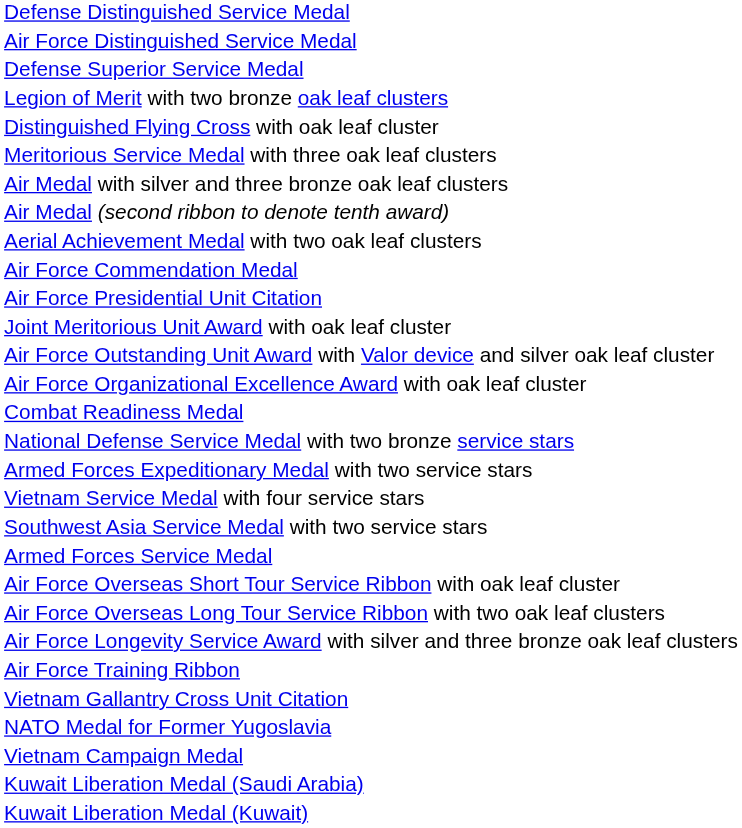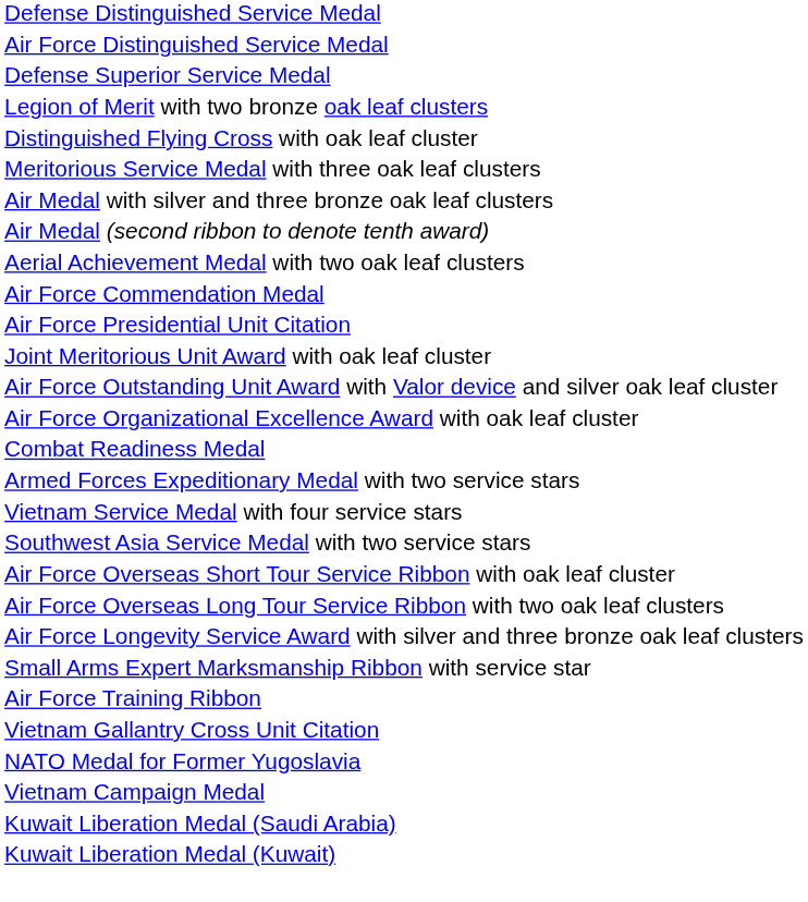 <table>
 <tr>
 <td></td>
 <td><a href='#'>Defense Distinguished Service Medal</a></td>
 </tr>
 <tr>
 <td></td>
 <td><a href='#'>Air Force Distinguished Service Medal</a></td>
 </tr>
 <tr>
 <td></td>
 <td><a href='#'>Defense Superior Service Medal</a></td>
 </tr>
 <tr>
 <td><span></span><span></span></td>
 <td><a href='#'>Legion of Merit</a> with two bronze <a href='#'>oak leaf clusters</a></td>
 </tr>
 <tr>
 <td></td>
 <td><a href='#'>Distinguished Flying Cross</a> with oak leaf cluster</td>
 </tr>
 <tr>
 <td><span></span><span></span><span></span></td>
 <td><a href='#'>Meritorious Service Medal</a> with three oak leaf clusters</td>
 </tr>
 <tr>
 <td><span></span><span></span><span></span><span></span></td>
 <td><a href='#'>Air Medal</a> with silver and three bronze oak leaf clusters</td>
 </tr>
 <tr>
 <td></td>
 <td><a href='#'>Air Medal</a> <em>(second ribbon to denote tenth award)</em></td>
 </tr>
 <tr>
 <td><span></span><span></span></td>
 <td><a href='#'>Aerial Achievement Medal</a> with two oak leaf clusters</td>
 </tr>
 <tr>
 <td></td>
 <td><a href='#'>Air Force Commendation Medal</a></td>
 </tr>
 <tr>
 <td></td>
 <td><a href='#'>Air Force Presidential Unit Citation</a></td>
 </tr>
 <tr>
 <td></td>
 <td><a href='#'>Joint Meritorious Unit Award</a> with oak leaf cluster</td>
 </tr>
 <tr>
 <td><span></span><span></span></td>
 <td><a href='#'>Air Force Outstanding Unit Award</a> with <a href='#'>Valor device</a> and silver oak leaf cluster</td>
 </tr>
 <tr>
 <td></td>
 <td><a href='#'>Air Force Organizational Excellence Award</a> with oak leaf cluster</td>
 </tr>
 <tr>
 <td></td>
 <td><a href='#'>Combat Readiness Medal</a></td>
 </tr>
 <tr>
 <td></td>
-<td><a href='#'>National Defense Service Medal</a> with two bronze <a href='#'>service stars</a></td>
-</tr>
-<tr>
-<td></td>
 <td><a href='#'>Armed Forces Expeditionary Medal</a> with two service stars</td>
 </tr>
 <tr>
 <td></td>
 <td><a href='#'>Vietnam Service Medal</a> with four service stars</td>
 </tr>
 <tr>
 <td></td>
 <td><a href='#'>Southwest Asia Service Medal</a> with two service stars</td>
 </tr>
 <tr>
 <td></td>
-<td><a href='#'>Armed Forces Service Medal</a></td>
-</tr>
-<tr>
-<td></td>
 <td><a href='#'>Air Force Overseas Short Tour Service Ribbon</a> with oak leaf cluster</td>
 </tr>
 <tr>
 <td></td>
 <td><a href='#'>Air Force Overseas Long Tour Service Ribbon</a> with two oak leaf clusters</td>
 </tr>
 <tr>
 <td></td>
 <td><a href='#'>Air Force Longevity Service Award</a> with silver and three bronze oak leaf clusters</td>
+</tr>
+<tr>
+<td></td>
+<td><a href='#'>Small Arms Expert Marksmanship Ribbon</a> with service star</td>
 </tr>
 <tr>
 <td></td>
 <td><a href='#'>Air Force Training Ribbon</a></td>
 </tr>
 <tr>
 <td></td>
 <td><a href='#'>Vietnam Gallantry Cross Unit Citation</a></td>
 </tr>
 <tr>
 <td></td>
 <td><a href='#'>NATO Medal for Former Yugoslavia</a></td>
 </tr>
 <tr>
 <td></td>
 <td><a href='#'>Vietnam Campaign Medal</a></td>
 </tr>
 <tr>
 <td></td>
 <td><a href='#'>Kuwait Liberation Medal (Saudi Arabia)</a></td>
 </tr>
 <tr>
 <td></td>
 <td><a href='#'>Kuwait Liberation Medal (Kuwait)</a></td>
 </tr>
 </table>
